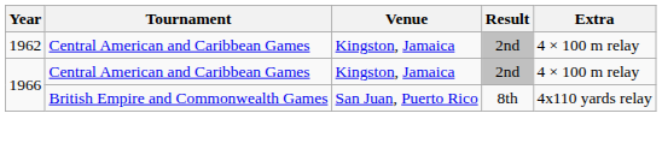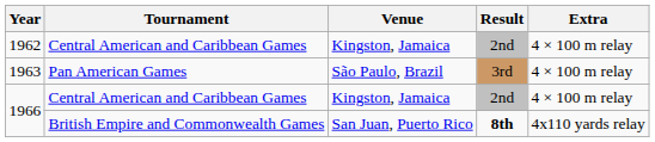 <table class=wikitable style="font-size:95%;">
 <tr>
 <th>Year</th>
 <th>Tournament</th>
 <th>Venue</th>
 <th>Result</th>
 <th>Extra</th>
 </tr>
 <tr>
 <td>1962</td>
 <td><a href='#'>Central American and Caribbean Games</a></td>
 <td><a href='#'>Kingston</a>, <a href='#'>Jamaica</a></td>
 <td bgcolor=silver align="center">2nd</td>
 <td>4 × 100 m relay</td>
 </tr>
 <tr>
+<td>1963</td>
+<td><a href='#'>Pan American Games</a></td>
+<td><a href='#'>São Paulo</a>, <a href='#'>Brazil</a></td>
+<td bgcolor=cc9966 align="center">3rd</td>
+<td>4 × 100 m relay</td>
+</tr>
+<tr>
 <td rowspan=2>1966</td>
 <td><a href='#'>Central American and Caribbean Games</a></td>
 <td><a href='#'>Kingston</a>, <a href='#'>Jamaica</a></td>
 <td bgcolor=silver align="center">2nd</td>
 <td>4 × 100 m relay</td>
 </tr>
 <tr>
 <td><a href='#'>British Empire and Commonwealth Games</a></td>
 <td><a href='#'>San Juan</a>, <a href='#'>Puerto Rico</a></td>
-<td align="center">8th</td>
+<td align="center"><strong>8th</strong></td>
 <td>4x110 yards relay</td>
 </tr>
 </table>
